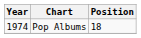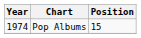 <table class="wikitable">
 <tr>
 <th align="left">Year</th>
 <th align="left">Chart</th>
 <th align="left">Position</th>
 </tr>
 <tr>
 <td align="left">1974</td>
 <td align="left">Pop Albums</td>
-<td align="left">18</td>
+<td align="left">15</td>
 </tr>
 <tr>
 </tr>
 </table>
